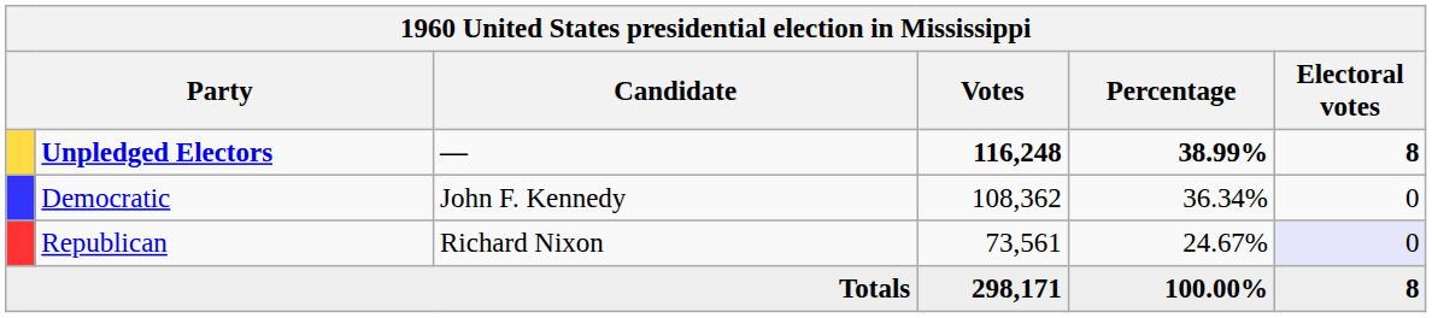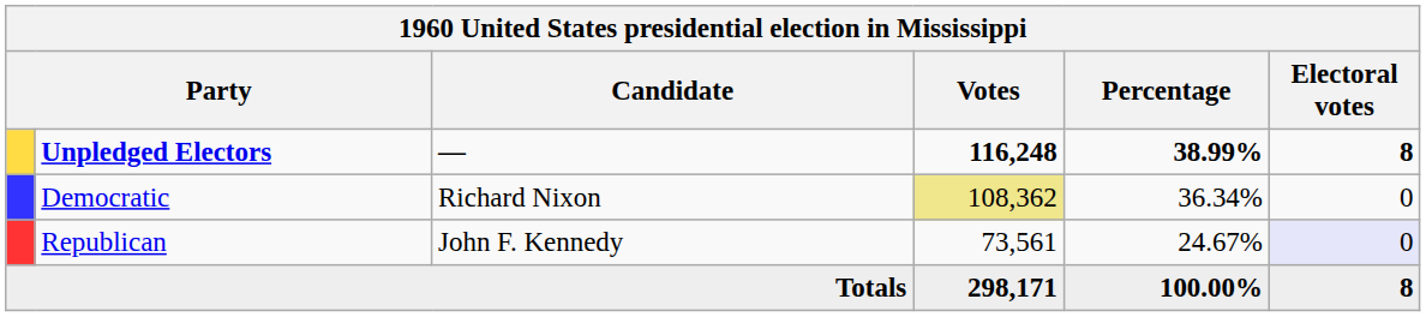 <table class="wikitable" style="font-size: 95%;">
 <tr>
 <th colspan="6">1960 United States presidential election in Mississippi</th>
 </tr>
 <tr>
 <th colspan="2" style="width: 15em">Party</th>
 <th style="width: 17em">Candidate</th>
 <th style="width: 5em">Votes</th>
 <th style="width: 7em">Percentage</th>
 <th style="width: 5em">Electoral votes</th>
 </tr>
 <tr>
 <th style="background-color:#FFDC43; width: 3px"></th>
 <td style="width: 130px"><strong><a href='#'>Unpledged Electors</a></strong></td>
 <td><strong>—</strong></td>
 <td align="right"><strong>116,248</strong></td>
 <td align="right"><strong>38.99%</strong></td>
 <td align="right"><strong>8</strong></td>
 </tr>
 <tr>
 <th style="background-color:#3333FF; width: 3px"></th>
 <td style="width: 130px"><a href='#'>Democratic</a></td>
-<td>John F. Kennedy</td>
-<td align="right">108,362</td>
+<td>Richard Nixon</td>
+<td align="right" style="background: khaki;">108,362</td>
 <td align="right">36.34%</td>
 <td align="right">0</td>
 </tr>
 <tr>
 <th style="background-color:#FF3333; width: 3px"></th>
 <td style="width: 130px"><a href='#'>Republican</a></td>
-<td>Richard Nixon</td>
+<td>John F. Kennedy</td>
 <td align="right">73,561</td>
 <td align="right">24.67%</td>
 <td align="right" style="background: lavender;">0</td>
 </tr>
 <tr bgcolor="#EEEEEE">
 <td colspan="3" align="right"><strong>Totals</strong></td>
 <td align="right"><strong>298,171</strong></td>
 <td align="right"><strong>100.00%</strong></td>
 <td align="right"><strong>8</strong></td>
 </tr>
 </table>
